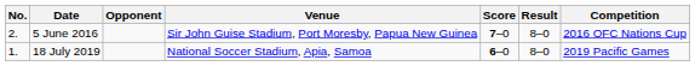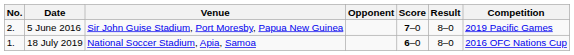 <table class="wikitable" style="font-size:85%;">
 <tr>
 <th>No.</th>
 <th>Date</th>
+<th>Venue</th>
 <th>Opponent</th>
-<th>Venue</th>
 <th>Score</th>
 <th>Result</th>
 <th>Competition</th>
 </tr>
 <tr>
 <td>2.</td>
 <td>5 June 2016</td>
+<td><a href='#'>Sir John Guise Stadium</a>, <a href='#'>Port Moresby</a>, <a href='#'>Papua New Guinea</a></td>
 <td></td>
-<td><a href='#'>Sir John Guise Stadium</a>, <a href='#'>Port Moresby</a>, <a href='#'>Papua New Guinea</a></td>
 <td align=center><strong>7</strong>–0</td>
 <td align=center>8–0</td>
-<td><a href='#'>2016 OFC Nations Cup</a></td>
+<td><a href='#'>2019 Pacific Games</a></td>
 </tr>
 <tr>
 <td>1.</td>
 <td>18 July 2019</td>
+<td><a href='#'>National Soccer Stadium</a>, <a href='#'>Apia</a>, <a href='#'>Samoa</a></td>
 <td></td>
-<td><a href='#'>National Soccer Stadium</a>, <a href='#'>Apia</a>, <a href='#'>Samoa</a></td>
 <td align=center><strong>6</strong>–0</td>
 <td align=center>8–0</td>
-<td><a href='#'>2019 Pacific Games</a></td>
+<td><a href='#'>2016 OFC Nations Cup</a></td>
 </tr>
 </table>
